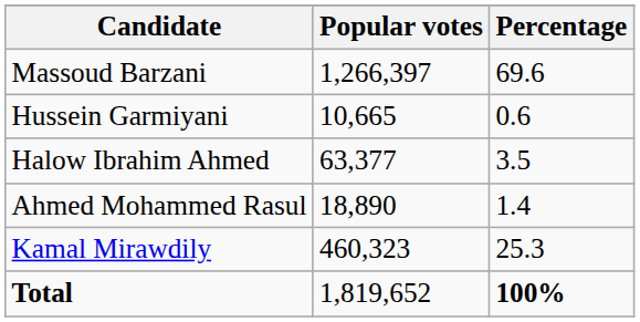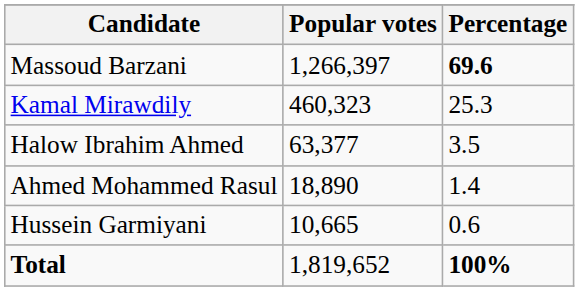 <table class="wikitable">
 <tr style="background-color:#C9C9C9">
 </tr>
 <tr>
 <th>Candidate</th>
 <th>Popular votes</th>
 <th>Percentage</th>
 </tr>
 <tr>
 <td>Massoud Barzani</td>
 <td>1,266,397</td>
-<td>69.6</td>
+<td><strong>69.6</strong></td>
 </tr>
 <tr>
-<td>Hussein Garmiyani</td>
-<td>10,665</td>
-<td>0.6</td>
+<td><a href='#'>Kamal Mirawdily</a></td>
+<td>460,323</td>
+<td>25.3</td>
 </tr>
 <tr>
 <td>Halow Ibrahim Ahmed</td>
 <td>63,377</td>
 <td>3.5</td>
 </tr>
 <tr>
 <td>Ahmed Mohammed Rasul</td>
 <td>18,890</td>
 <td>1.4</td>
 </tr>
 <tr>
-<td><a href='#'>Kamal Mirawdily</a></td>
-<td>460,323</td>
-<td>25.3</td>
+<td>Hussein Garmiyani</td>
+<td>10,665</td>
+<td>0.6</td>
 </tr>
 <tr>
 <td><strong>Total</strong></td>
 <td>1,819,652 </td>
 <td><strong>100%</strong></td>
 </tr>
 </table>
